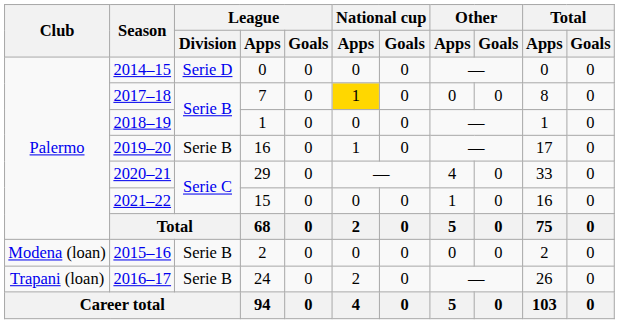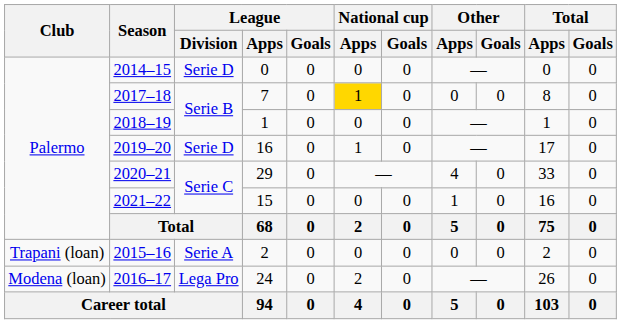 <table class="wikitable" style="text-align: center;">
 <tr>
 <th rowspan="2">Club</th>
 <th rowspan="2">Season</th>
 <th colspan="3">League</th>
 <th colspan="2">National cup</th>
 <th colspan="2">Other</th>
 <th colspan="2">Total</th>
 </tr>
 <tr>
 <th>Division</th>
 <th>Apps</th>
 <th>Goals</th>
 <th>Apps</th>
 <th>Goals</th>
 <th>Apps</th>
 <th>Goals</th>
 <th>Apps</th>
 <th>Goals</th>
 </tr>
 <tr>
 <td rowspan="7"><a href='#'>Palermo</a></td>
 <td><a href='#'>2014–15</a></td>
 <td><a href='#'>Serie D</a></td>
 <td>0</td>
 <td>0</td>
 <td>0</td>
 <td>0</td>
 <td colspan="2">—</td>
 <td>0</td>
 <td>0</td>
 </tr>
 <tr>
 <td><a href='#'>2017–18</a></td>
 <td rowspan="2"><a href='#'>Serie B</a></td>
 <td>7</td>
 <td>0</td>
 <td style="background: gold;">1</td>
 <td>0</td>
 <td>0</td>
 <td>0</td>
 <td>8</td>
 <td>0</td>
 </tr>
 <tr>
 <td><a href='#'>2018–19</a></td>
 <td>1</td>
 <td>0</td>
 <td>0</td>
 <td>0</td>
 <td colspan="2">—</td>
 <td>1</td>
 <td>0</td>
 </tr>
 <tr>
 <td><a href='#'>2019–20</a></td>
-<td>Serie B</td>
+<td><a href='#'>Serie D</a></td>
 <td>16</td>
 <td>0</td>
 <td>1</td>
 <td>0</td>
 <td colspan="2">—</td>
 <td>17</td>
 <td>0</td>
 </tr>
 <tr>
 <td><a href='#'>2020–21</a></td>
 <td rowspan="2"><a href='#'>Serie C</a></td>
 <td>29</td>
 <td>0</td>
 <td colspan="2">—</td>
 <td>4</td>
 <td>0</td>
 <td>33</td>
 <td>0</td>
 </tr>
 <tr>
 <td><a href='#'>2021–22</a></td>
 <td>15</td>
 <td>0</td>
 <td>0</td>
 <td>0</td>
 <td>1</td>
 <td>0</td>
 <td>16</td>
 <td>0</td>
 </tr>
 <tr>
 <th colspan="2">Total</th>
 <th>68</th>
 <th>0</th>
 <th>2</th>
 <th>0</th>
 <th>5</th>
 <th>0</th>
 <th>75</th>
 <th>0</th>
 </tr>
 <tr>
-<td><a href='#'>Modena</a> (loan)</td>
+<td><a href='#'>Trapani</a> (loan)</td>
 <td><a href='#'>2015–16</a></td>
-<td>Serie B</td>
+<td><a href='#'>Serie A</a></td>
 <td>2</td>
 <td>0</td>
 <td>0</td>
 <td>0</td>
 <td>0</td>
 <td>0</td>
 <td>2</td>
 <td>0</td>
 </tr>
 <tr>
-<td><a href='#'>Trapani</a> (loan)</td>
+<td><a href='#'>Modena</a> (loan)</td>
 <td><a href='#'>2016–17</a></td>
-<td>Serie B</td>
+<td><a href='#'>Lega Pro</a></td>
 <td>24</td>
 <td>0</td>
 <td>2</td>
 <td>0</td>
 <td colspan="2">—</td>
 <td>26</td>
 <td>0</td>
 </tr>
 <tr>
 <th colspan="3">Career total</th>
 <th>94</th>
 <th>0</th>
 <th>4</th>
 <th>0</th>
 <th>5</th>
 <th>0</th>
 <th>103</th>
 <th>0</th>
 </tr>
 </table>
